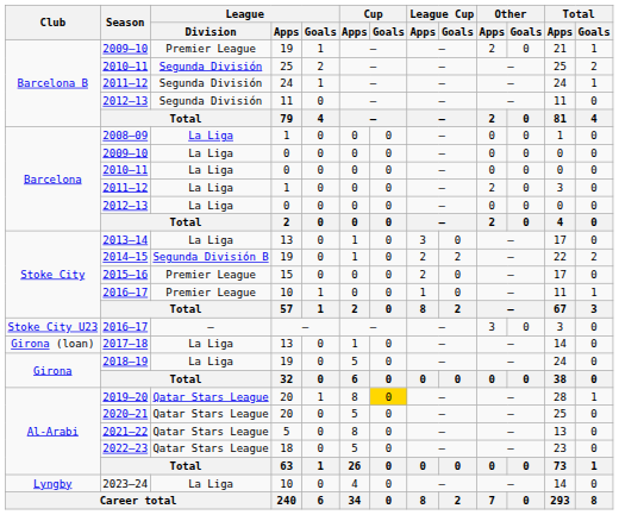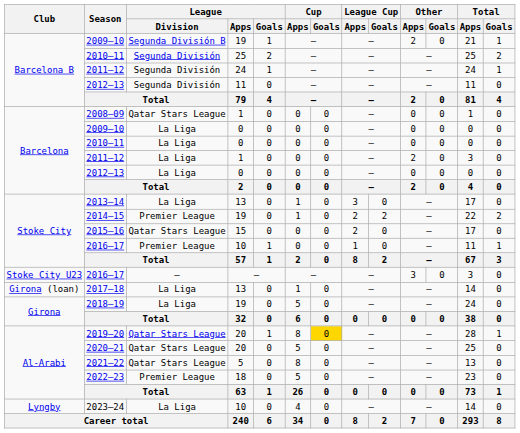 <table class="wikitable" style="text-align: center">
 <tr>
 <th rowspan="2">Club</th>
 <th rowspan="2">Season</th>
 <th colspan="3">League</th>
 <th colspan="2">Cup</th>
 <th colspan="2">League Cup</th>
 <th colspan="2">Other</th>
 <th colspan="2">Total</th>
 </tr>
 <tr>
 <th>Division</th>
 <th>Apps</th>
 <th>Goals</th>
 <th>Apps</th>
 <th>Goals</th>
 <th>Apps</th>
 <th>Goals</th>
 <th>Apps</th>
 <th>Goals</th>
 <th>Apps</th>
 <th>Goals</th>
 </tr>
 <tr>
 <td rowspan="5"><a href='#'>Barcelona B</a></td>
 <td><a href='#'>2009–10</a></td>
-<td>Premier League</td>
+<td><a href='#'>Segunda División B</a></td>
 <td>19</td>
 <td>1</td>
 <td colspan="2">—</td>
 <td colspan="2">—</td>
 <td>2</td>
 <td>0</td>
 <td>21</td>
 <td>1</td>
 </tr>
 <tr>
 <td><a href='#'>2010–11</a></td>
 <td><a href='#'>Segunda División</a></td>
 <td>25</td>
 <td>2</td>
 <td colspan="2">—</td>
 <td colspan="2">—</td>
 <td colspan="2">—</td>
 <td>25</td>
 <td>2</td>
 </tr>
 <tr>
 <td><a href='#'>2011–12</a></td>
 <td>Segunda División</td>
 <td>24</td>
 <td>1</td>
 <td colspan="2">—</td>
 <td colspan="2">—</td>
 <td colspan="2">—</td>
 <td>24</td>
 <td>1</td>
 </tr>
 <tr>
 <td><a href='#'>2012–13</a></td>
 <td>Segunda División</td>
 <td>11</td>
 <td>0</td>
 <td colspan="2">—</td>
 <td colspan="2">—</td>
 <td colspan="2">—</td>
 <td>11</td>
 <td>0</td>
 </tr>
 <tr>
 <th colspan="2">Total</th>
 <th>79</th>
 <th>4</th>
 <th colspan="2">—</th>
 <th colspan="2">—</th>
 <th>2</th>
 <th>0</th>
 <th>81</th>
 <th>4</th>
 </tr>
 <tr>
 <td rowspan="6"><a href='#'>Barcelona</a></td>
 <td><a href='#'>2008–09</a></td>
-<td><a href='#'>La Liga</a></td>
+<td>Qatar Stars League</td>
 <td>1</td>
 <td>0</td>
 <td>0</td>
 <td>0</td>
 <td colspan="2">—</td>
 <td>0</td>
 <td>0</td>
 <td>1</td>
 <td>0</td>
 </tr>
 <tr>
 <td><a href='#'>2009–10</a></td>
 <td>La Liga</td>
 <td>0</td>
 <td>0</td>
 <td>0</td>
 <td>0</td>
 <td colspan="2">—</td>
 <td>0</td>
 <td>0</td>
 <td>0</td>
 <td>0</td>
 </tr>
 <tr>
 <td><a href='#'>2010–11</a></td>
 <td>La Liga</td>
 <td>0</td>
 <td>0</td>
 <td>0</td>
 <td>0</td>
 <td colspan="2">—</td>
 <td>0</td>
 <td>0</td>
 <td>0</td>
 <td>0</td>
 </tr>
 <tr>
 <td><a href='#'>2011–12</a></td>
 <td>La Liga</td>
 <td>1</td>
 <td>0</td>
 <td>0</td>
 <td>0</td>
 <td colspan="2">—</td>
 <td>2</td>
 <td>0</td>
 <td>3</td>
 <td>0</td>
 </tr>
 <tr>
 <td><a href='#'>2012–13</a></td>
 <td>La Liga</td>
 <td>0</td>
 <td>0</td>
 <td>0</td>
 <td>0</td>
 <td colspan="2">—</td>
 <td>0</td>
 <td>0</td>
 <td>0</td>
 <td>0</td>
 </tr>
 <tr>
 <th colspan="2">Total</th>
 <th>2</th>
 <th>0</th>
 <th>0</th>
 <th>0</th>
 <th colspan="2">—</th>
 <th>2</th>
 <th>0</th>
 <th>4</th>
 <th>0</th>
 </tr>
 <tr>
 <td rowspan="5"><a href='#'>Stoke City</a></td>
 <td><a href='#'>2013–14</a></td>
 <td>La Liga</td>
 <td>13</td>
 <td>0</td>
 <td>1</td>
 <td>0</td>
 <td>3</td>
 <td>0</td>
 <td colspan="2">—</td>
 <td>17</td>
 <td>0</td>
 </tr>
 <tr>
 <td><a href='#'>2014–15</a></td>
-<td><a href='#'>Segunda División B</a></td>
+<td>Premier League</td>
 <td>19</td>
 <td>0</td>
 <td>1</td>
 <td>0</td>
 <td>2</td>
 <td>2</td>
 <td colspan="2">—</td>
 <td>22</td>
 <td>2</td>
 </tr>
 <tr>
 <td><a href='#'>2015–16</a></td>
-<td>Premier League</td>
+<td>Qatar Stars League</td>
 <td>15</td>
 <td>0</td>
 <td>0</td>
 <td>0</td>
 <td>2</td>
 <td>0</td>
 <td colspan="2">—</td>
 <td>17</td>
 <td>0</td>
 </tr>
 <tr>
 <td><a href='#'>2016–17</a></td>
 <td>Premier League</td>
 <td>10</td>
 <td>1</td>
 <td>0</td>
 <td>0</td>
 <td>1</td>
 <td>0</td>
 <td colspan="2">—</td>
 <td>11</td>
 <td>1</td>
 </tr>
 <tr>
 <th colspan="2">Total</th>
 <th>57</th>
 <th>1</th>
 <th>2</th>
 <th>0</th>
 <th>8</th>
 <th>2</th>
 <th colspan="2">—</th>
 <th>67</th>
 <th>3</th>
 </tr>
 <tr>
 <td><a href='#'>Stoke City U23</a></td>
 <td><a href='#'>2016–17</a></td>
 <td colspan=1>—</td>
 <td colspan=2>—</td>
 <td colspan=2>—</td>
 <td colspan=2>—</td>
 <td>3</td>
 <td>0</td>
 <td>3</td>
 <td>0</td>
 </tr>
 <tr>
 <td><a href='#'>Girona</a> (loan)</td>
 <td><a href='#'>2017–18</a></td>
 <td>La Liga</td>
 <td>13</td>
 <td>0</td>
 <td>1</td>
 <td>0</td>
 <td colspan="2">—</td>
 <td colspan="2">—</td>
 <td>14</td>
 <td>0</td>
 </tr>
 <tr>
 <td rowspan="2"><a href='#'>Girona</a></td>
 <td><a href='#'>2018–19</a></td>
 <td>La Liga</td>
 <td>19</td>
 <td>0</td>
 <td>5</td>
 <td>0</td>
 <td colspan="2">—</td>
 <td colspan="2">—</td>
 <td>24</td>
 <td>0</td>
 </tr>
 <tr>
 <th colspan="2">Total</th>
 <th>32</th>
 <th>0</th>
 <th>6</th>
 <th>0</th>
 <th>0</th>
 <th>0</th>
 <th>0</th>
 <th>0</th>
 <th>38</th>
 <th>0</th>
 </tr>
 <tr>
 <td rowspan=5><a href='#'>Al-Arabi</a></td>
 <td><a href='#'>2019–20</a></td>
 <td><a href='#'>Qatar Stars League</a></td>
 <td>20</td>
 <td>1</td>
 <td>8</td>
 <td style="background: gold;">0</td>
 <td colspan="2">—</td>
 <td colspan="2">—</td>
 <td>28</td>
 <td>1</td>
 </tr>
 <tr>
 <td><a href='#'>2020–21</a></td>
 <td>Qatar Stars League</td>
 <td>20</td>
 <td>0</td>
 <td>5</td>
 <td>0</td>
 <td colspan="2">—</td>
 <td colspan="2">—</td>
 <td>25</td>
 <td>0</td>
 </tr>
 <tr>
 <td><a href='#'>2021–22</a></td>
 <td>Qatar Stars League</td>
 <td>5</td>
 <td>0</td>
 <td>8</td>
 <td>0</td>
 <td colspan="2">—</td>
 <td colspan="2">—</td>
 <td>13</td>
 <td>0</td>
 </tr>
 <tr>
 <td><a href='#'>2022–23</a></td>
-<td>Qatar Stars League</td>
+<td>Premier League</td>
 <td>18</td>
 <td>0</td>
 <td>5</td>
 <td>0</td>
 <td colspan="2">—</td>
 <td colspan="2">—</td>
 <td>23</td>
 <td>0</td>
 </tr>
 <tr>
 <th colspan="2">Total</th>
 <th>63</th>
 <th>1</th>
 <th>26</th>
 <th>0</th>
 <th>0</th>
 <th>0</th>
 <th>0</th>
 <th>0</th>
 <th>73</th>
 <th>1</th>
 </tr>
 <tr>
 <td><a href='#'>Lyngby</a></td>
 <td>2023–24</td>
 <td>La Liga</td>
 <td>10</td>
 <td>0</td>
 <td>4</td>
 <td>0</td>
 <td colspan="2">—</td>
 <td colspan="2">—</td>
 <td>14</td>
 <td>0</td>
 </tr>
 <tr>
 <th colspan="3">Career total</th>
 <th>240</th>
 <th>6</th>
 <th>34</th>
 <th>0</th>
 <th>8</th>
 <th>2</th>
 <th>7</th>
 <th>0</th>
 <th>293</th>
 <th>8</th>
 </tr>
 </table>
